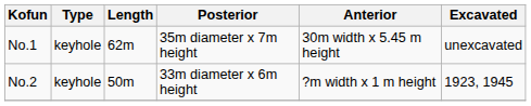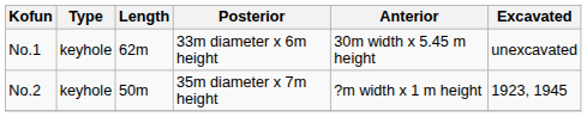 <table class="wikitable">
 <tr>
 <th>Kofun</th>
 <th>Type</th>
 <th>Length</th>
 <th>Posterior</th>
 <th>Anterior</th>
 <th>Excavated</th>
 </tr>
 <tr>
 <td>No.1</td>
 <td>keyhole</td>
 <td>62m</td>
-<td>35m diameter x 7m height</td>
+<td>33m diameter x 6m height</td>
 <td>30m width x 5.45 m height</td>
 <td>unexcavated</td>
 </tr>
 <tr>
 <td>No.2</td>
 <td>keyhole</td>
 <td>50m</td>
-<td>33m diameter x 6m height</td>
+<td>35m diameter x 7m height</td>
 <td>?m width x 1 m height</td>
 <td>1923, 1945</td>
 </tr>
 <tr>
 </tr>
 </table>
